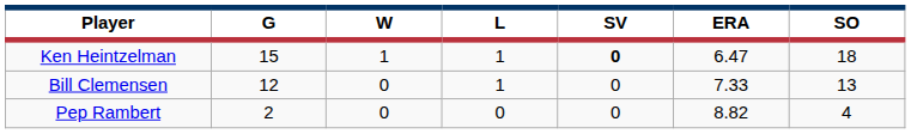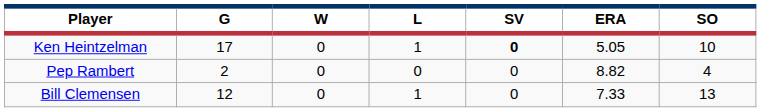 <table class="wikitable sortable">
 <tr>
 <th style="background:#FFFFFF; border-top:#023465 5px solid; border-bottom:#ba313c 5px solid;" width="16%">Player</th>
 <th style="background:#FFFFFF; border-top:#023465 5px solid; border-bottom:#ba313c 5px solid;" width="9%">G</th>
 <th style="background:#FFFFFF; border-top:#023465 5px solid; border-bottom:#ba313c 5px solid;" width="9%">W</th>
 <th style="background:#FFFFFF; border-top:#023465 5px solid; border-bottom:#ba313c 5px solid;" width="9%">L</th>
 <th style="background:#FFFFFF; border-top:#023465 5px solid; border-bottom:#ba313c 5px solid;" width="9%">SV</th>
 <th style="background:#FFFFFF; border-top:#023465 5px solid; border-bottom:#ba313c 5px solid;" width="9%">ERA</th>
 <th style="background:#FFFFFF; border-top:#023465 5px solid; border-bottom:#ba313c 5px solid;" width="9%">SO</th>
 </tr>
 <tr align="center">
 <td><a href='#'>Ken Heintzelman</a></td>
-<td>15</td>
-<td>1</td>
+<td>17</td>
+<td>0</td>
 <td>1</td>
 <td><strong>0</strong></td>
-<td>6.47</td>
-<td>18</td>
+<td>5.05</td>
+<td>10</td>
+</tr>
+<tr align="center">
+<td><a href='#'>Pep Rambert</a></td>
+<td>2</td>
+<td>0</td>
+<td>0</td>
+<td>0</td>
+<td>8.82</td>
+<td>4</td>
 </tr>
 <tr align="center">
 <td><a href='#'>Bill Clemensen</a></td>
 <td>12</td>
 <td>0</td>
 <td>1</td>
 <td>0</td>
 <td>7.33</td>
 <td>13</td>
 </tr>
-<tr align="center">
-<td><a href='#'>Pep Rambert</a></td>
-<td>2</td>
-<td>0</td>
-<td>0</td>
-<td>0</td>
-<td>8.82</td>
-<td>4</td>
-</tr>
 </table>
